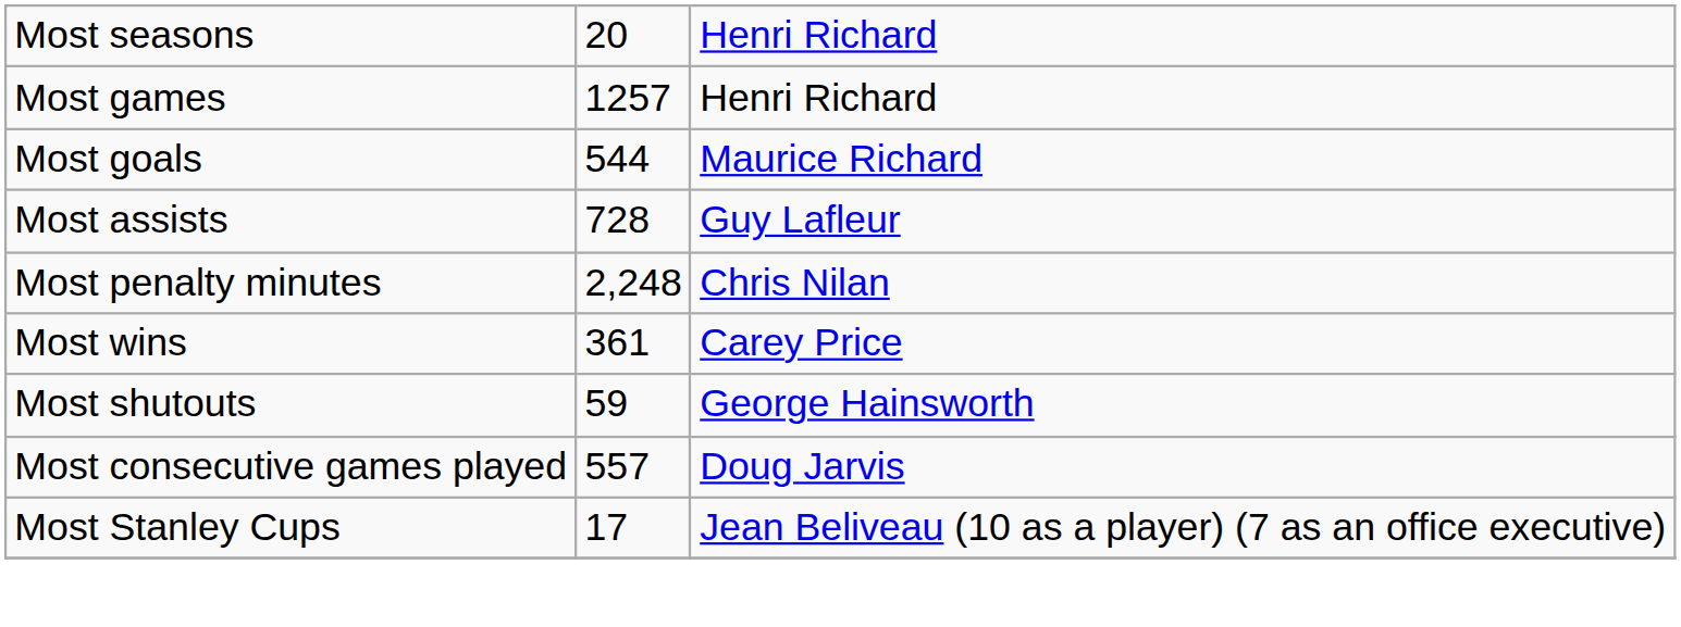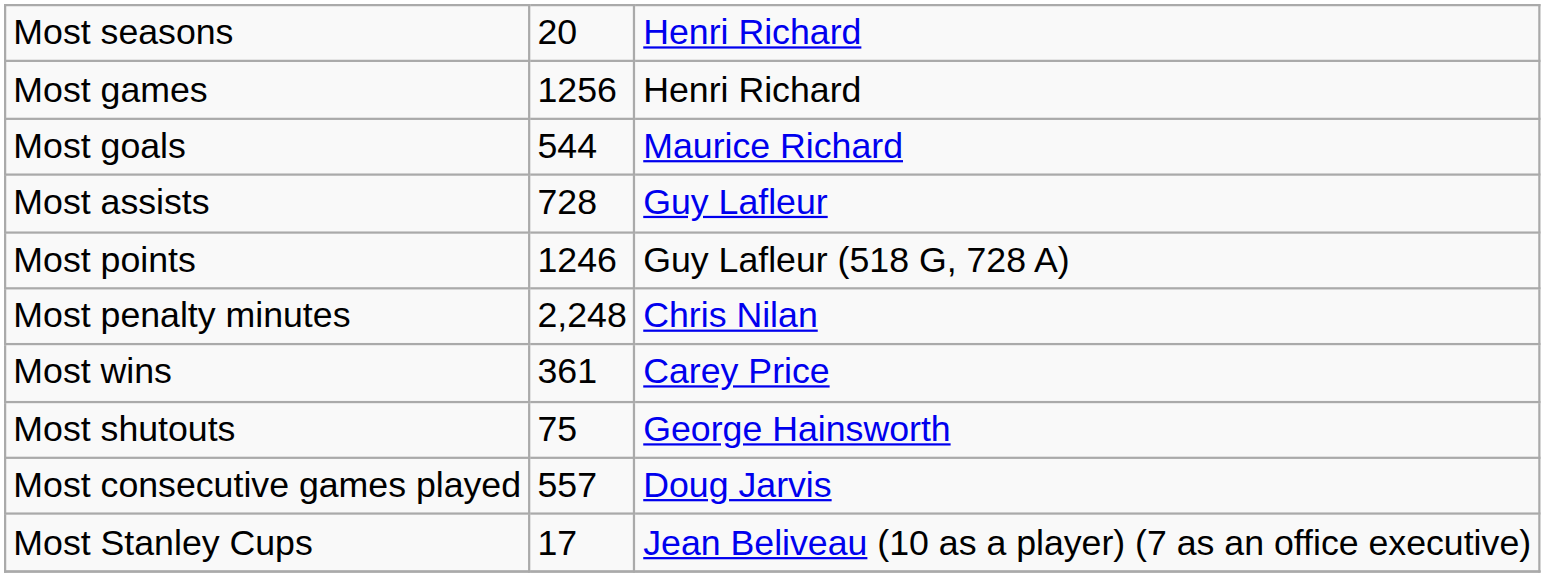 <table class="wikitable">
 <tr>
 <td>Most seasons</td>
 <td>20</td>
 <td><a href='#'>Henri Richard</a></td>
 </tr>
 <tr>
 <td>Most games</td>
-<td>1257</td>
+<td>1256</td>
 <td>Henri Richard</td>
 </tr>
 <tr>
 <td>Most goals</td>
 <td>544</td>
 <td><a href='#'>Maurice Richard</a></td>
 </tr>
 <tr>
 <td>Most assists</td>
 <td>728</td>
 <td><a href='#'>Guy Lafleur</a></td>
 </tr>
 <tr>
+<td>Most points</td>
+<td>1246</td>
+<td>Guy Lafleur (518 G, 728 A)</td>
+</tr>
+<tr>
 <td>Most penalty minutes</td>
 <td>2,248</td>
 <td><a href='#'>Chris Nilan</a></td>
 </tr>
 <tr>
 <td>Most wins</td>
 <td>361</td>
 <td><a href='#'>Carey Price</a></td>
 </tr>
 <tr>
 <td>Most shutouts</td>
-<td>59</td>
+<td>75</td>
 <td><a href='#'>George Hainsworth</a></td>
 </tr>
 <tr>
 <td>Most consecutive games played</td>
 <td>557</td>
 <td><a href='#'>Doug Jarvis</a></td>
 </tr>
 <tr>
 <td>Most Stanley Cups</td>
 <td>17</td>
 <td><a href='#'>Jean Beliveau</a> (10 as a player) (7 as an office executive)</td>
 </tr>
 <tr>
 </tr>
 </table>
